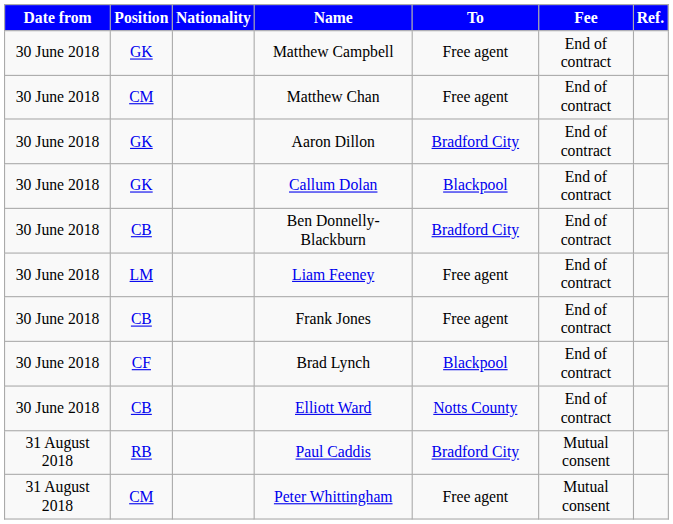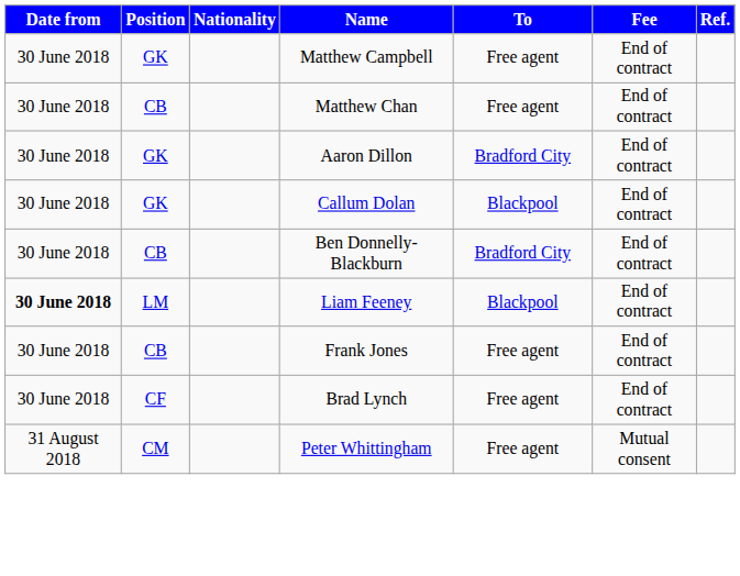 <table class="wikitable"  style="text-align:center; font-size:90%; ">
 <tr>
 <th style="background:#0000FF; color:white; width:120px;">Date from</th>
 <th style="background:#0000FF; color:white; width:50px;">Position</th>
 <th style="background:#0000FF; color:white; width:50px;">Nationality</th>
 <th style="background:#0000FF; color:white; width:175px;">Name</th>
 <th style="background:#0000FF; color:white; width:140px;">To</th>
 <th style="background:#0000FF; color:white; width:100px;">Fee</th>
 <th style="background:#0000FF; color:white; width:25px;">Ref.</th>
 </tr>
 <tr>
 <td>30 June 2018</td>
 <td><a href='#'>GK</a></td>
 <td></td>
 <td>Matthew Campbell</td>
 <td>Free agent</td>
 <td>End of contract</td>
 <td></td>
 </tr>
 <tr>
 <td>30 June 2018</td>
-<td><a href='#'>CM</a></td>
+<td><a href='#'>CB</a></td>
 <td></td>
 <td>Matthew Chan</td>
 <td>Free agent</td>
 <td>End of contract</td>
 <td></td>
 </tr>
 <tr>
 <td>30 June 2018</td>
 <td><a href='#'>GK</a></td>
 <td></td>
 <td>Aaron Dillon</td>
 <td><a href='#'>Bradford City</a></td>
 <td>End of contract</td>
 <td></td>
 </tr>
 <tr>
 <td>30 June 2018</td>
 <td><a href='#'>GK</a></td>
 <td></td>
 <td><a href='#'>Callum Dolan</a></td>
 <td><a href='#'>Blackpool</a></td>
 <td>End of contract</td>
 <td></td>
 </tr>
 <tr>
 <td>30 June 2018</td>
 <td><a href='#'>CB</a></td>
 <td></td>
 <td>Ben Donnelly-Blackburn</td>
 <td><a href='#'>Bradford City</a></td>
 <td>End of contract</td>
 <td></td>
 </tr>
 <tr>
-<td>30 June 2018</td>
+<td><strong>30 June 2018</strong></td>
 <td><a href='#'>LM</a></td>
 <td></td>
 <td><a href='#'>Liam Feeney</a></td>
-<td>Free agent</td>
+<td><a href='#'>Blackpool</a></td>
 <td>End of contract</td>
 <td></td>
 </tr>
 <tr>
 <td>30 June 2018</td>
 <td><a href='#'>CB</a></td>
 <td></td>
 <td>Frank Jones</td>
 <td>Free agent</td>
 <td>End of contract</td>
 <td></td>
 </tr>
 <tr>
 <td>30 June 2018</td>
 <td><a href='#'>CF</a></td>
 <td></td>
 <td>Brad Lynch</td>
-<td><a href='#'>Blackpool</a></td>
+<td>Free agent</td>
 <td>End of contract</td>
-<td></td>
-</tr>
-<tr>
-<td>30 June 2018</td>
-<td><a href='#'>CB</a></td>
-<td></td>
-<td><a href='#'>Elliott Ward</a></td>
-<td><a href='#'>Notts County</a></td>
-<td>End of contract</td>
-<td></td>
-</tr>
-<tr>
-<td>31 August 2018</td>
-<td><a href='#'>RB</a></td>
-<td></td>
-<td><a href='#'>Paul Caddis</a></td>
-<td><a href='#'>Bradford City</a></td>
-<td>Mutual consent</td>
 <td></td>
 </tr>
 <tr>
 <td>31 August 2018</td>
 <td><a href='#'>CM</a></td>
 <td></td>
 <td><a href='#'>Peter Whittingham</a></td>
 <td>Free agent</td>
 <td>Mutual consent</td>
 <td></td>
 </tr>
 </table>
